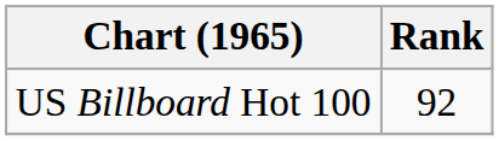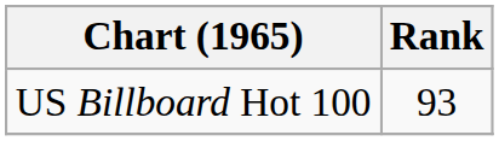 <table class="wikitable">
 <tr>
 <th align="left">Chart (1965)</th>
 <th style="text-align:center;">Rank</th>
 </tr>
 <tr>
 <td>US <em>Billboard</em> Hot 100 </td>
-<td style="text-align:center;">92</td>
+<td style="text-align:center;">93</td>
 </tr>
 <tr>
 </tr>
 </table>
